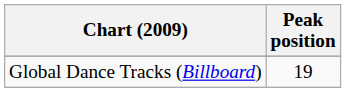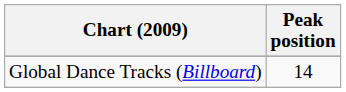 <table class="wikitable">
 <tr>
 <th>Chart (2009)</th>
 <th>Peak<br>position</th>
 </tr>
 <tr>
 </tr>
 <tr>
 <td>Global Dance Tracks (<em><a href='#'>Billboard</a></em>)</td>
-<td align=center>19</td>
+<td align=center>14</td>
 </tr>
 <tr>
 </tr>
 </table>
